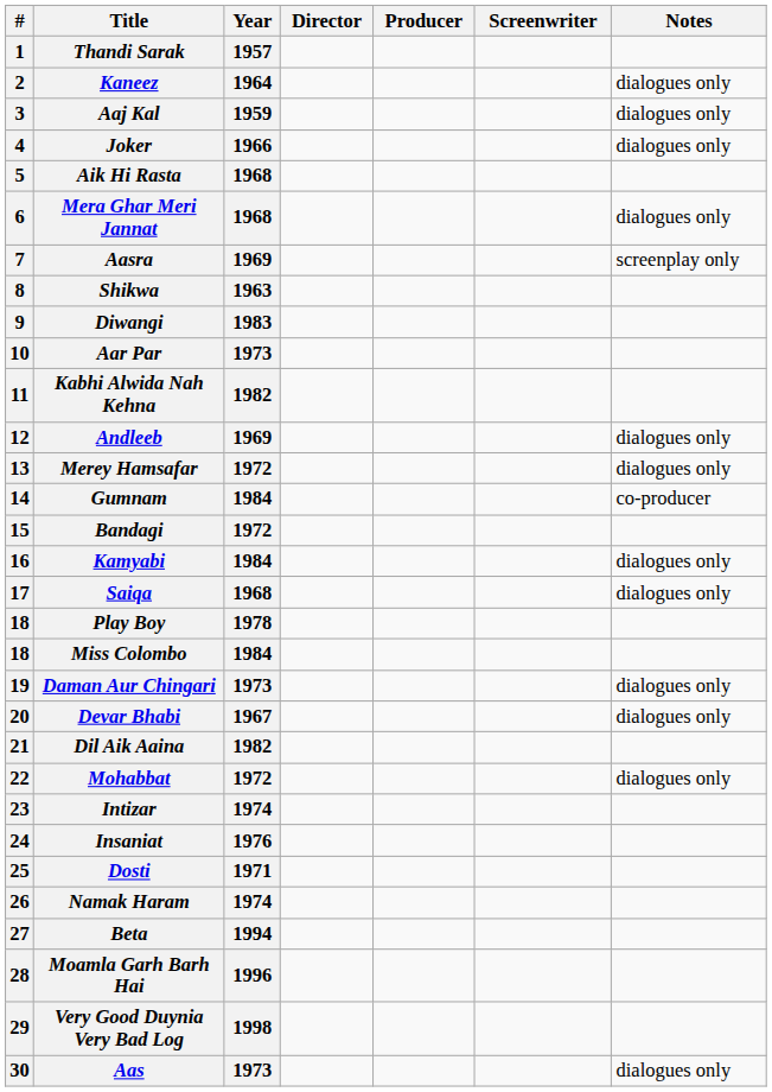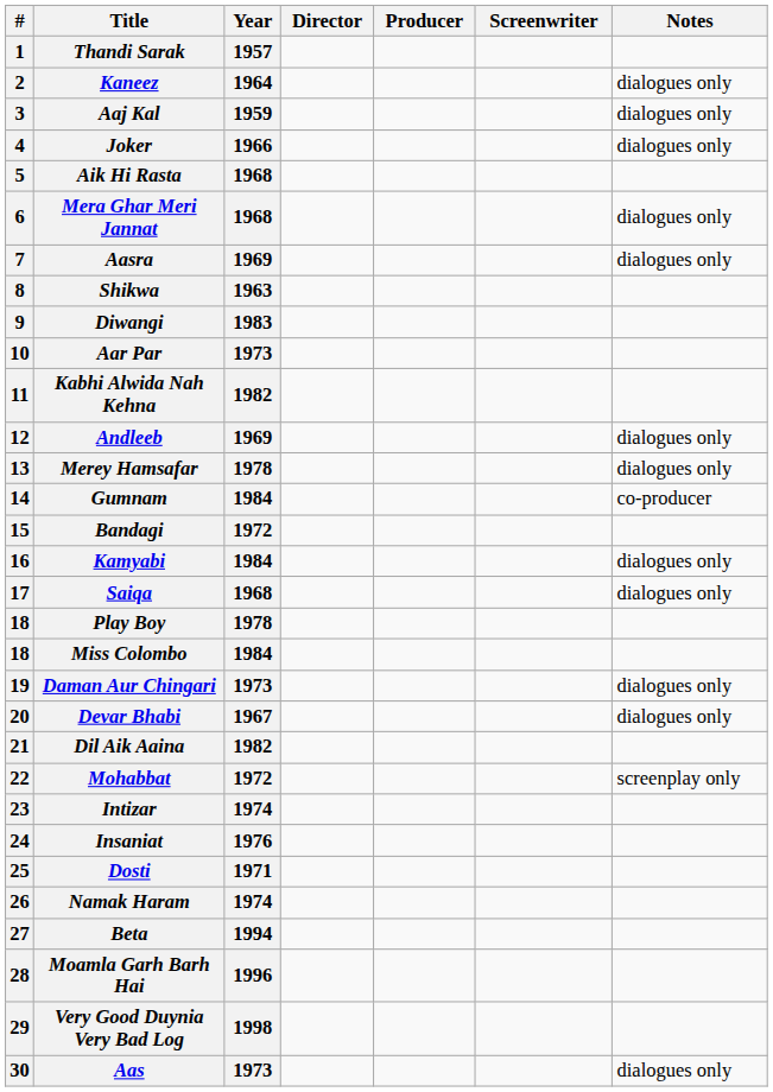 <table class="wikitable sortable plainrowheaders" width=100%>
 <tr>
 <th scope="col" width=2%>#</th>
 <th scope="col" width=25%>Title</th>
 <th>Year</th>
 <th scope="col">Director</th>
 <th scope="col">Producer</th>
 <th scope="col">Screenwriter</th>
 <th scope="col">Notes</th>
 </tr>
 <tr>
 <th scope="row" align="left">1</th>
 <th><em>Thandi Sarak</em></th>
 <th>1957</th>
 <td></td>
 <td></td>
 <td></td>
 <td></td>
 </tr>
 <tr>
 <th scope="row" align="left">2</th>
 <th><em><a href='#'>Kaneez</a></em></th>
 <th>1964</th>
 <td></td>
 <td></td>
 <td></td>
 <td>dialogues only</td>
 </tr>
 <tr>
 <th scope="row" align="left">3</th>
 <th><em>Aaj Kal</em></th>
 <th>1959</th>
 <td></td>
 <td></td>
 <td></td>
 <td>dialogues only</td>
 </tr>
 <tr>
 <th scope="row" align="left">4</th>
 <th><em>Joker</em></th>
 <th>1966</th>
 <td></td>
 <td></td>
 <td></td>
 <td>dialogues only</td>
 </tr>
 <tr>
 <th scope="row" align="left">5</th>
 <th><em>Aik Hi Rasta</em></th>
 <th>1968</th>
 <td></td>
 <td></td>
 <td></td>
 <td></td>
 </tr>
 <tr>
 <th scope="row" align="left">6</th>
 <th><em><a href='#'>Mera Ghar Meri Jannat</a></em></th>
 <th>1968</th>
 <td></td>
 <td></td>
 <td></td>
 <td>dialogues only</td>
 </tr>
 <tr>
 <th scope="row" align="left">7</th>
 <th><em>Aasra</em></th>
 <th>1969</th>
 <td></td>
 <td></td>
 <td></td>
-<td>screenplay only</td>
+<td>dialogues only</td>
 </tr>
 <tr>
 <th scope="row" align="left">8</th>
 <th><em>Shikwa</em></th>
 <th>1963</th>
 <td></td>
 <td></td>
 <td></td>
 <td></td>
 </tr>
 <tr>
 <th scope="row" align="left">9</th>
 <th><em>Diwangi</em></th>
 <th>1983</th>
 <td></td>
 <td></td>
 <td></td>
 <td></td>
 </tr>
 <tr>
 <th scope="row" align="left">10</th>
 <th><em>Aar Par</em></th>
 <th>1973</th>
 <td></td>
 <td></td>
 <td></td>
 <td></td>
 </tr>
 <tr>
 <th scope="row" align="left">11</th>
 <th><em>Kabhi Alwida Nah Kehna</em></th>
 <th>1982</th>
 <td></td>
 <td></td>
 <td></td>
 <td></td>
 </tr>
 <tr>
 <th scope="row" align="left">12</th>
 <th><em><a href='#'>Andleeb</a></em></th>
 <th>1969</th>
 <td></td>
 <td></td>
 <td></td>
 <td>dialogues only</td>
 </tr>
 <tr>
 <th scope="row" align="left">13</th>
 <th><em>Merey Hamsafar</em></th>
-<th>1972</th>
+<th>1978</th>
 <td></td>
 <td></td>
 <td></td>
 <td>dialogues only</td>
 </tr>
 <tr>
 <th scope="row" align="left">14</th>
 <th><em>Gumnam</em></th>
 <th>1984</th>
 <td></td>
 <td></td>
 <td></td>
 <td>co-producer</td>
 </tr>
 <tr>
 <th scope="row" align="left">15</th>
 <th><em>Bandagi</em></th>
 <th>1972</th>
 <td></td>
 <td></td>
 <td></td>
 <td></td>
 </tr>
 <tr>
 <th scope="row" align="left">16</th>
 <th><em><a href='#'>Kamyabi</a></em></th>
 <th>1984</th>
 <td></td>
 <td></td>
 <td></td>
 <td>dialogues only</td>
 </tr>
 <tr>
 <th scope="row" align="left">17</th>
 <th><em><a href='#'>Saiqa</a></em></th>
 <th>1968</th>
 <td></td>
 <td></td>
 <td></td>
 <td>dialogues only</td>
 </tr>
 <tr>
 <th scope="row" align="left">18</th>
 <th><em>Play Boy</em></th>
 <th>1978</th>
 <td></td>
 <td></td>
 <td></td>
 <td></td>
 </tr>
 <tr>
 <th scope="row" align="left">18</th>
 <th><em>Miss Colombo</em></th>
 <th>1984</th>
 <td></td>
 <td></td>
 <td></td>
 <td></td>
 </tr>
 <tr>
 <th scope="row" align="left">19</th>
 <th><em><a href='#'>Daman Aur Chingari</a></em></th>
 <th>1973</th>
 <td></td>
 <td></td>
 <td></td>
 <td>dialogues only</td>
 </tr>
 <tr>
 <th scope="row" align="left">20</th>
 <th><em><a href='#'>Devar Bhabi</a></em></th>
 <th>1967</th>
 <td></td>
 <td></td>
 <td></td>
 <td>dialogues only</td>
 </tr>
 <tr>
 <th scope="row" align="left">21</th>
 <th><em>Dil Aik Aaina</em></th>
 <th>1982</th>
 <td></td>
 <td></td>
 <td></td>
 <td></td>
 </tr>
 <tr>
 <th scope="row" align="left">22</th>
 <th><em><a href='#'>Mohabbat</a></em></th>
 <th>1972</th>
 <td></td>
 <td></td>
 <td></td>
-<td>dialogues only</td>
+<td>screenplay only</td>
 </tr>
 <tr>
 <th scope="row" align="left">23</th>
 <th><em>Intizar</em></th>
 <th>1974</th>
 <td></td>
 <td></td>
 <td></td>
 <td></td>
 </tr>
 <tr>
 <th scope="row" align="left">24</th>
 <th><em>Insaniat</em></th>
 <th>1976</th>
 <td></td>
 <td></td>
 <td></td>
 <td></td>
 </tr>
 <tr>
 <th scope="row" align="left">25</th>
 <th><em><a href='#'>Dosti</a></em></th>
 <th>1971</th>
 <td></td>
 <td></td>
 <td></td>
 <td></td>
 </tr>
 <tr>
 <th scope="row" align="left">26</th>
 <th><em>Namak Haram</em></th>
 <th>1974</th>
 <td></td>
 <td></td>
 <td></td>
 <td></td>
 </tr>
 <tr>
 <th scope="row" align="left">27</th>
 <th><em>Beta</em></th>
 <th>1994</th>
 <td></td>
 <td></td>
 <td></td>
 <td></td>
 </tr>
 <tr>
 <th scope="row" align="left">28</th>
 <th><em>Moamla Garh Barh Hai</em></th>
 <th>1996</th>
 <td></td>
 <td></td>
 <td></td>
 <td></td>
 </tr>
 <tr>
 <th scope="row" align="left">29</th>
 <th><em>Very Good Duynia Very Bad Log</em></th>
 <th>1998</th>
 <td></td>
 <td></td>
 <td></td>
 <td></td>
 </tr>
 <tr>
 <th scope="row" align="left">30</th>
 <th><em><a href='#'> Aas</a></em></th>
 <th>1973</th>
 <td></td>
 <td></td>
 <td></td>
 <td>dialogues only</td>
 </tr>
 </table>
